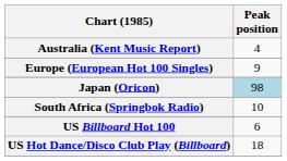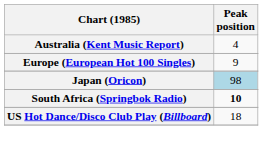 <table class="wikitable sortable plainrowheaders" style="text-align:center">
 <tr>
 <th>Chart (1985)</th>
 <th>Peak<br>position</th>
 </tr>
 <tr>
 <th scope="row">Australia (<a href='#'>Kent Music Report</a>)</th>
 <td>4</td>
 </tr>
 <tr>
 </tr>
 <tr>
 </tr>
 <tr>
 </tr>
 <tr>
 <th scope="row">Europe (<a href='#'>European Hot 100 Singles</a>)</th>
 <td>9</td>
 </tr>
 <tr>
 </tr>
 <tr>
 <th scope="row">Japan (<a href='#'>Oricon</a>)</th>
 <td style="background: lightblue;">98</td>
 </tr>
 <tr>
 </tr>
 <tr>
 </tr>
 <tr>
 </tr>
 <tr>
 <th scope="row">South Africa (<a href='#'>Springbok Radio</a>)</th>
-<td>10</td>
+<td><strong>10</strong></td>
 </tr>
 <tr>
 </tr>
 <tr>
-</tr>
-<tr>
-<th scope="row">US <a href='#'><em>Billboard</em> Hot 100</a></th>
-<td>6</td>
 </tr>
 <tr>
 <th scope="row">US <a href='#'>Hot Dance/Disco Club Play</a> (<em><a href='#'>Billboard</a></em>)</th>
 <td>18</td>
 </tr>
 <tr>
 </tr>
 </table>
